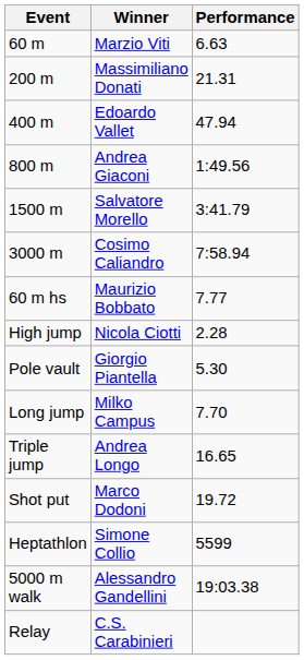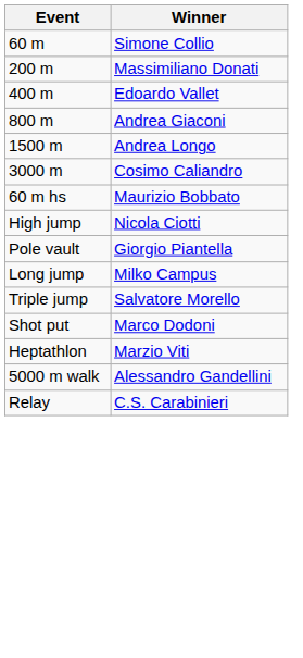 <table class="wikitable" width=45% style="font-size:100%; text-align:left;">
 <tr>
 <th>Event</th>
 <th>Winner</th>
-<th>Performance</th>
 </tr>
 <tr>
 <td>60 m</td>
-<td><a href='#'>Marzio Viti</a></td>
-<td>6.63</td>
+<td><a href='#'>Simone Collio </a></td>
 </tr>
 <tr>
 <td>200 m</td>
 <td><a href='#'>Massimiliano Donati </a></td>
-<td>21.31</td>
 </tr>
 <tr>
 <td>400 m</td>
 <td><a href='#'>Edoardo Vallet </a></td>
-<td>47.94</td>
 </tr>
 <tr>
 <td>800 m</td>
 <td><a href='#'>Andrea Giaconi</a></td>
-<td>1:49.56</td>
 </tr>
 <tr>
 <td>1500 m</td>
-<td><a href='#'>Salvatore Morello</a></td>
-<td>3:41.79</td>
+<td><a href='#'>Andrea Longo</a></td>
 </tr>
 <tr>
 <td>3000 m</td>
 <td><a href='#'>Cosimo Caliandro</a></td>
-<td>7:58.94</td>
 </tr>
 <tr>
 <td>60 m hs</td>
 <td><a href='#'>Maurizio Bobbato</a></td>
-<td>7.77</td>
 </tr>
 <tr>
 <td>High jump</td>
 <td><a href='#'>Nicola Ciotti </a></td>
-<td>2.28</td>
 </tr>
 <tr>
 <td>Pole vault</td>
 <td><a href='#'>Giorgio Piantella</a></td>
-<td>5.30</td>
 </tr>
 <tr>
 <td>Long jump</td>
 <td><a href='#'>Milko Campus </a></td>
-<td>7.70</td>
 </tr>
 <tr>
 <td>Triple jump</td>
-<td><a href='#'>Andrea Longo</a></td>
-<td>16.65</td>
+<td><a href='#'>Salvatore Morello</a></td>
 </tr>
 <tr>
 <td>Shot put</td>
 <td><a href='#'>Marco Dodoni</a></td>
-<td>19.72</td>
 </tr>
 <tr>
 <td>Heptathlon</td>
-<td><a href='#'>Simone Collio </a></td>
-<td>5599</td>
+<td><a href='#'>Marzio Viti</a></td>
 </tr>
 <tr>
 <td>5000 m walk</td>
 <td><a href='#'>Alessandro Gandellini </a></td>
-<td>19:03.38</td>
 </tr>
 <tr>
 <td>Relay</td>
 <td><a href='#'>C.S. Carabinieri</a></td>
-<td></td>
 </tr>
 </table>
